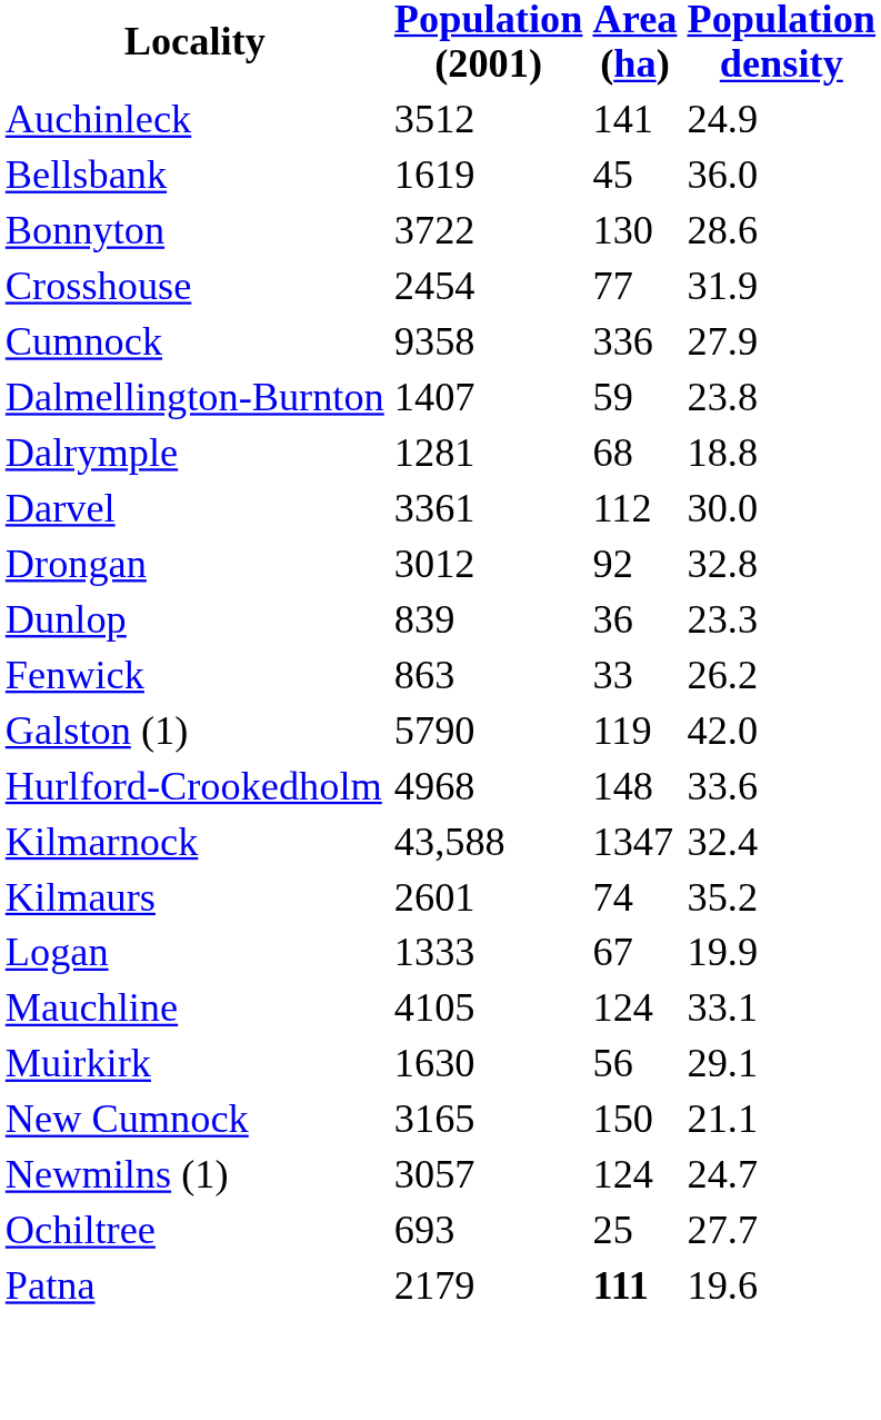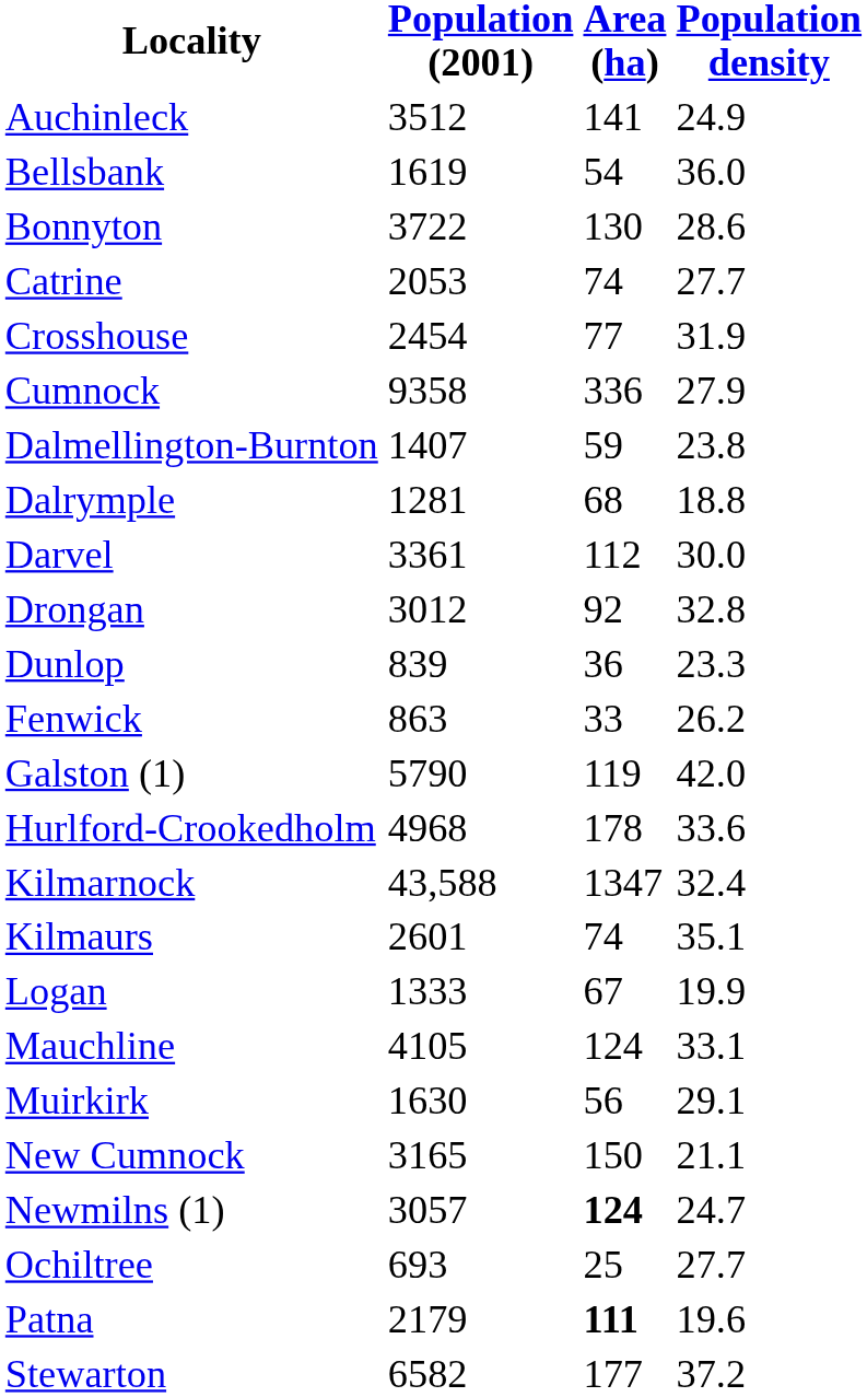 <table>
 <tr>
 <th>Locality</th>
 <th><a href='#'>Population</a><br>(2001)</th>
 <th><a href='#'>Area</a><br>(<a href='#'>ha</a>)</th>
 <th><a href='#'>Population<br>density</a></th>
 </tr>
 <tr>
 <td><a href='#'>Auchinleck</a></td>
 <td>3512</td>
 <td>141</td>
 <td>24.9</td>
 </tr>
 <tr>
 <td><a href='#'>Bellsbank</a></td>
 <td>1619</td>
-<td>45</td>
+<td>54</td>
 <td>36.0</td>
 </tr>
 <tr>
 <td><a href='#'>Bonnyton</a></td>
 <td>3722</td>
 <td>130</td>
 <td>28.6</td>
+</tr>
+<tr>
+<td><a href='#'>Catrine</a></td>
+<td>2053</td>
+<td>74</td>
+<td>27.7</td>
 </tr>
 <tr>
 <td><a href='#'>Crosshouse</a></td>
 <td>2454</td>
 <td>77</td>
 <td>31.9</td>
 </tr>
 <tr>
 <td><a href='#'>Cumnock</a></td>
 <td>9358</td>
 <td>336</td>
 <td>27.9</td>
 </tr>
 <tr>
 <td><a href='#'>Dalmellington-Burnton</a></td>
 <td>1407</td>
 <td>59</td>
 <td>23.8</td>
 </tr>
 <tr>
 <td><a href='#'>Dalrymple</a></td>
 <td>1281</td>
 <td>68</td>
 <td>18.8</td>
 </tr>
 <tr>
 <td><a href='#'>Darvel</a></td>
 <td>3361</td>
 <td>112</td>
 <td>30.0</td>
 </tr>
 <tr>
 <td><a href='#'>Drongan</a></td>
 <td>3012</td>
 <td>92</td>
 <td>32.8</td>
 </tr>
 <tr>
 <td><a href='#'>Dunlop</a></td>
 <td>839</td>
 <td>36</td>
 <td>23.3</td>
 </tr>
 <tr>
 <td><a href='#'>Fenwick</a></td>
 <td>863</td>
 <td>33</td>
 <td>26.2</td>
 </tr>
 <tr>
 <td><a href='#'>Galston</a> (1)</td>
 <td>5790</td>
 <td>119</td>
 <td>42.0</td>
 </tr>
 <tr>
 <td><a href='#'>Hurlford-Crookedholm</a></td>
 <td>4968</td>
-<td>148</td>
+<td>178</td>
 <td>33.6</td>
 </tr>
 <tr>
 <td><a href='#'>Kilmarnock</a></td>
 <td>43,588</td>
 <td>1347</td>
 <td>32.4</td>
 </tr>
 <tr>
 <td><a href='#'>Kilmaurs</a></td>
 <td>2601</td>
 <td>74</td>
-<td>35.2</td>
+<td>35.1</td>
 </tr>
 <tr>
 <td><a href='#'>Logan</a></td>
 <td>1333</td>
 <td>67</td>
 <td>19.9</td>
 </tr>
 <tr>
 <td><a href='#'>Mauchline</a></td>
 <td>4105</td>
 <td>124</td>
 <td>33.1</td>
 </tr>
 <tr>
 <td><a href='#'>Muirkirk</a></td>
 <td>1630</td>
 <td>56</td>
 <td>29.1</td>
 </tr>
 <tr>
 <td><a href='#'>New Cumnock</a></td>
 <td>3165</td>
 <td>150</td>
 <td>21.1</td>
 </tr>
 <tr>
 <td><a href='#'>Newmilns</a> (1)</td>
 <td>3057</td>
-<td>124</td>
+<td><strong>124</strong></td>
 <td>24.7</td>
 </tr>
 <tr>
 <td><a href='#'>Ochiltree</a></td>
 <td>693</td>
 <td>25</td>
 <td>27.7</td>
 </tr>
 <tr>
 <td><a href='#'>Patna</a></td>
 <td>2179</td>
 <td><strong>111</strong></td>
 <td>19.6</td>
 </tr>
 <tr>
+<td><a href='#'>Stewarton</a></td>
+<td>6582</td>
+<td>177</td>
+<td>37.2</td>
+</tr>
+<tr>
 </tr>
 </table>
